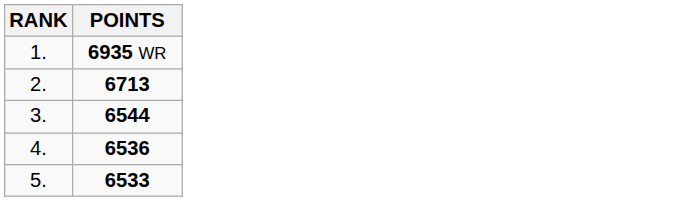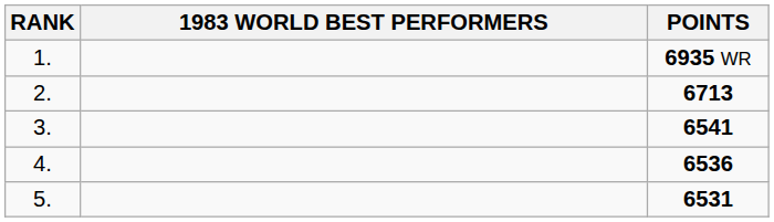 <table class=wikitable>
 <tr>
 <th>RANK</th>
+<th align="center" style="width: 25em">1983 WORLD BEST PERFORMERS</th>
 <th align="center" style="width: 5em">POINTS</th>
 </tr>
 <tr>
 <td align="center">1.</td>
+<td></td>
 <td align="center"><strong>6935</strong> <small>WR</small></td>
 </tr>
 <tr>
 <td align="center">2.</td>
+<td></td>
 <td align="center"><strong>6713</strong></td>
 </tr>
 <tr>
 <td align="center">3.</td>
-<td align="center"><strong>6544</strong></td>
+<td></td>
+<td align="center"><strong>6541</strong></td>
 </tr>
 <tr>
 <td align="center">4.</td>
+<td></td>
 <td align="center"><strong>6536</strong></td>
 </tr>
 <tr>
 <td align="center">5.</td>
-<td align="center"><strong>6533</strong></td>
+<td></td>
+<td align="center"><strong>6531</strong></td>
 </tr>
 </table>
